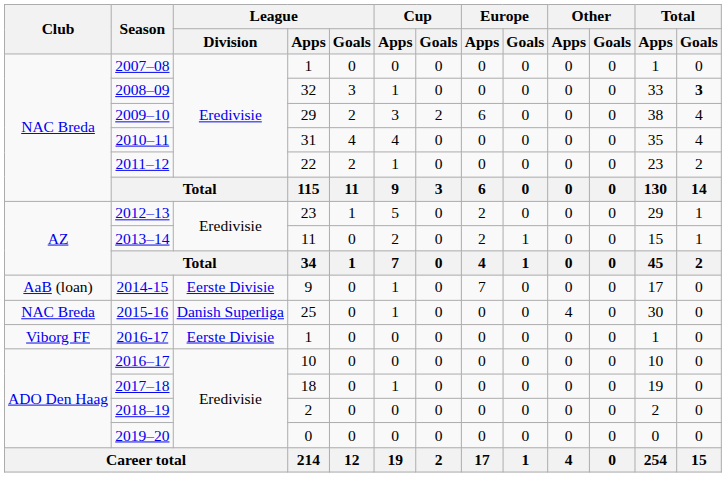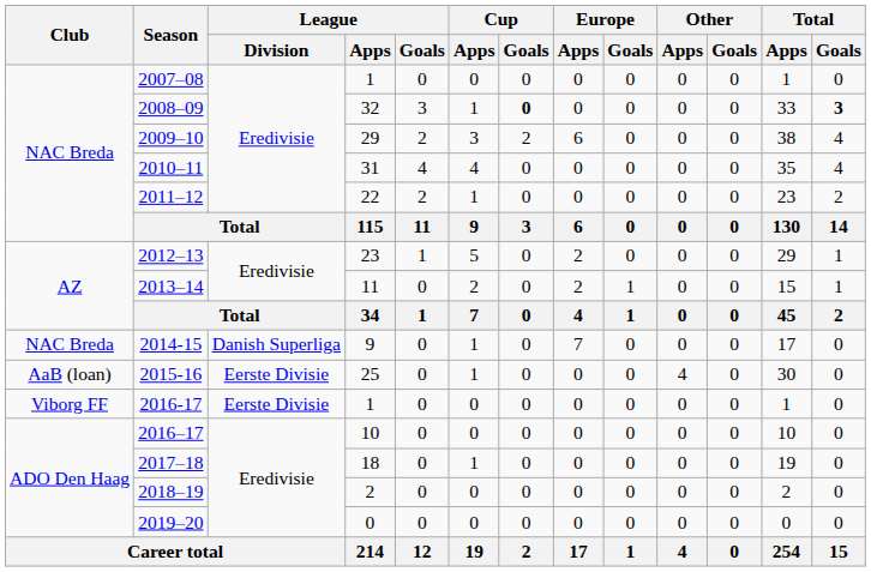 <table class="wikitable" style="text-align: center">
 <tr>
 <th rowspan="2">Club</th>
 <th rowspan="2">Season</th>
 <th colspan="3">League</th>
 <th colspan="2">Cup</th>
 <th colspan="2">Europe</th>
 <th colspan="2">Other</th>
 <th colspan="2">Total</th>
 </tr>
 <tr>
 <th>Division</th>
 <th>Apps</th>
 <th>Goals</th>
 <th>Apps</th>
 <th>Goals</th>
 <th>Apps</th>
 <th>Goals</th>
 <th>Apps</th>
 <th>Goals</th>
 <th>Apps</th>
 <th>Goals</th>
 </tr>
 <tr>
 <td rowspan="6"><a href='#'>NAC Breda</a></td>
 <td><a href='#'>2007–08</a></td>
 <td rowspan="5"><a href='#'>Eredivisie</a></td>
 <td>1</td>
 <td>0</td>
 <td>0</td>
 <td>0</td>
 <td>0</td>
 <td>0</td>
 <td>0</td>
 <td>0</td>
 <td>1</td>
 <td>0</td>
 </tr>
 <tr>
 <td><a href='#'>2008–09</a></td>
 <td>32</td>
 <td>3</td>
 <td>1</td>
-<td>0</td>
+<td><strong>0</strong></td>
 <td>0</td>
 <td>0</td>
 <td>0</td>
 <td>0</td>
 <td>33</td>
 <td><strong>3</strong></td>
 </tr>
 <tr>
 <td><a href='#'>2009–10</a></td>
 <td>29</td>
 <td>2</td>
 <td>3</td>
 <td>2</td>
 <td>6</td>
 <td>0</td>
 <td>0</td>
 <td>0</td>
 <td>38</td>
 <td>4</td>
 </tr>
 <tr>
 <td><a href='#'>2010–11</a></td>
 <td>31</td>
 <td>4</td>
 <td>4</td>
 <td>0</td>
 <td>0</td>
 <td>0</td>
 <td>0</td>
 <td>0</td>
 <td>35</td>
 <td>4</td>
 </tr>
 <tr>
 <td><a href='#'>2011–12</a></td>
 <td>22</td>
 <td>2</td>
 <td>1</td>
 <td>0</td>
 <td>0</td>
 <td>0</td>
 <td>0</td>
 <td>0</td>
 <td>23</td>
 <td>2</td>
 </tr>
 <tr>
 <th colspan="2">Total</th>
 <th>115</th>
 <th>11</th>
 <th>9</th>
 <th>3</th>
 <th>6</th>
 <th>0</th>
 <th>0</th>
 <th>0</th>
 <th>130</th>
 <th>14</th>
 </tr>
 <tr>
 <td rowspan="3"><a href='#'>AZ</a></td>
 <td><a href='#'>2012–13</a></td>
 <td rowspan="2">Eredivisie</td>
 <td>23</td>
 <td>1</td>
 <td>5</td>
 <td>0</td>
 <td>2</td>
 <td>0</td>
 <td>0</td>
 <td>0</td>
 <td>29</td>
 <td>1</td>
 </tr>
 <tr>
 <td><a href='#'>2013–14</a></td>
 <td>11</td>
 <td>0</td>
 <td>2</td>
 <td>0</td>
 <td>2</td>
 <td>1</td>
 <td>0</td>
 <td>0</td>
 <td>15</td>
 <td>1</td>
 </tr>
 <tr>
 <th colspan="2">Total</th>
 <th>34</th>
 <th>1</th>
 <th>7</th>
 <th>0</th>
 <th>4</th>
 <th>1</th>
 <th>0</th>
 <th>0</th>
 <th>45</th>
 <th>2</th>
 </tr>
 <tr>
-<td><a href='#'>AaB</a> (loan)</td>
+<td><a href='#'>NAC Breda</a></td>
 <td><a href='#'>2014-15</a></td>
-<td><a href='#'>Eerste Divisie</a></td>
+<td><a href='#'>Danish Superliga</a></td>
 <td>9</td>
 <td>0</td>
 <td>1</td>
 <td>0</td>
 <td>7</td>
 <td>0</td>
 <td>0</td>
 <td>0</td>
 <td>17</td>
 <td>0</td>
 </tr>
 <tr>
-<td><a href='#'>NAC Breda</a></td>
+<td><a href='#'>AaB</a> (loan)</td>
 <td><a href='#'>2015-16</a></td>
-<td><a href='#'>Danish Superliga</a></td>
+<td><a href='#'>Eerste Divisie</a></td>
 <td>25</td>
 <td>0</td>
 <td>1</td>
 <td>0</td>
 <td>0</td>
 <td>0</td>
 <td>4</td>
 <td>0</td>
 <td>30</td>
 <td>0</td>
 </tr>
 <tr>
 <td><a href='#'>Viborg FF</a></td>
 <td><a href='#'>2016-17</a></td>
 <td><a href='#'>Eerste Divisie</a></td>
 <td>1</td>
 <td>0</td>
 <td>0</td>
 <td>0</td>
 <td>0</td>
 <td>0</td>
 <td>0</td>
 <td>0</td>
 <td>1</td>
 <td>0</td>
 </tr>
 <tr>
 <td rowspan="4"><a href='#'>ADO Den Haag</a></td>
 <td><a href='#'>2016–17</a></td>
 <td rowspan="4">Eredivisie</td>
 <td>10</td>
 <td>0</td>
 <td>0</td>
 <td>0</td>
 <td>0</td>
 <td>0</td>
 <td>0</td>
 <td>0</td>
 <td>10</td>
 <td>0</td>
 </tr>
 <tr>
 <td><a href='#'>2017–18</a></td>
 <td>18</td>
 <td>0</td>
 <td>1</td>
 <td>0</td>
 <td>0</td>
 <td>0</td>
 <td>0</td>
 <td>0</td>
 <td>19</td>
 <td>0</td>
 </tr>
 <tr>
 <td><a href='#'>2018–19</a></td>
 <td>2</td>
 <td>0</td>
 <td>0</td>
 <td>0</td>
 <td>0</td>
 <td>0</td>
 <td>0</td>
 <td>0</td>
 <td>2</td>
 <td>0</td>
 </tr>
 <tr>
 <td><a href='#'>2019–20</a></td>
 <td>0</td>
 <td>0</td>
 <td>0</td>
 <td>0</td>
 <td>0</td>
 <td>0</td>
 <td>0</td>
 <td>0</td>
 <td>0</td>
 <td>0</td>
 </tr>
 <tr>
 <th colspan="3">Career total</th>
 <th>214</th>
 <th>12</th>
 <th>19</th>
 <th>2</th>
 <th>17</th>
 <th>1</th>
 <th>4</th>
 <th>0</th>
 <th>254</th>
 <th>15</th>
 </tr>
 </table>
